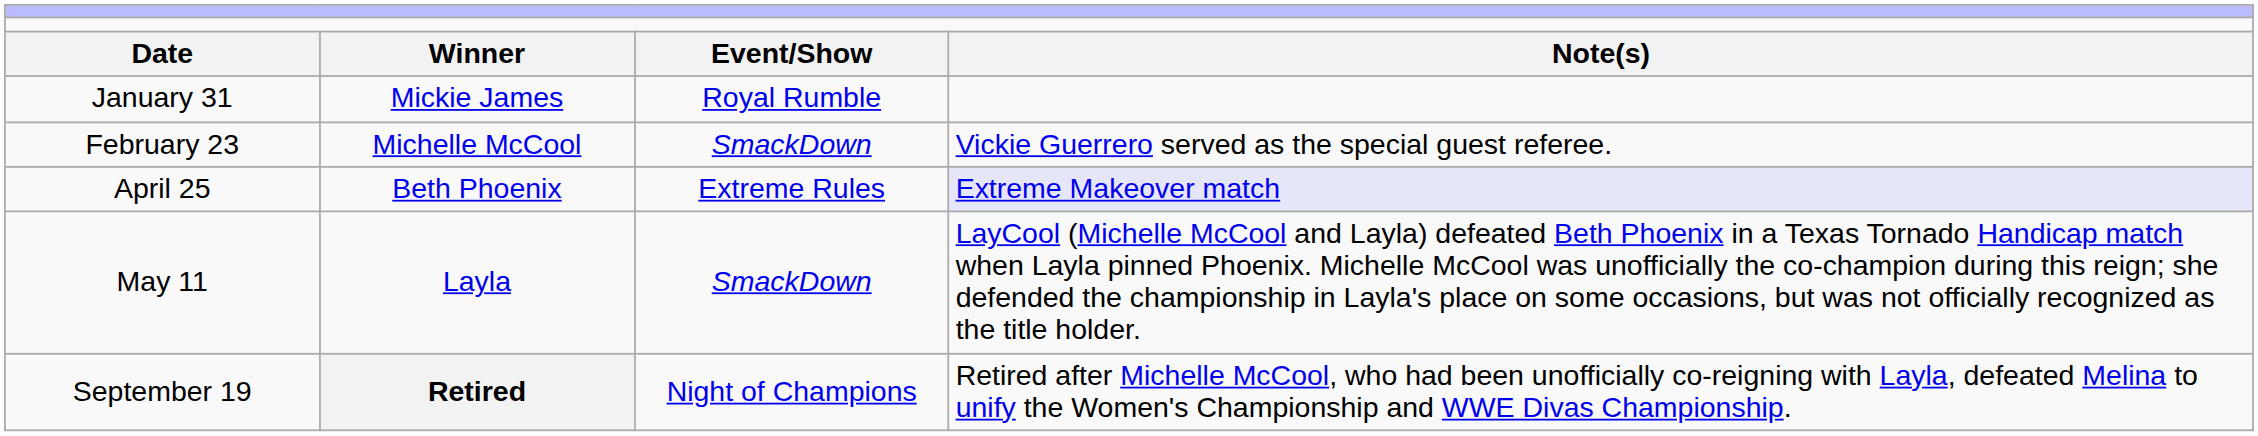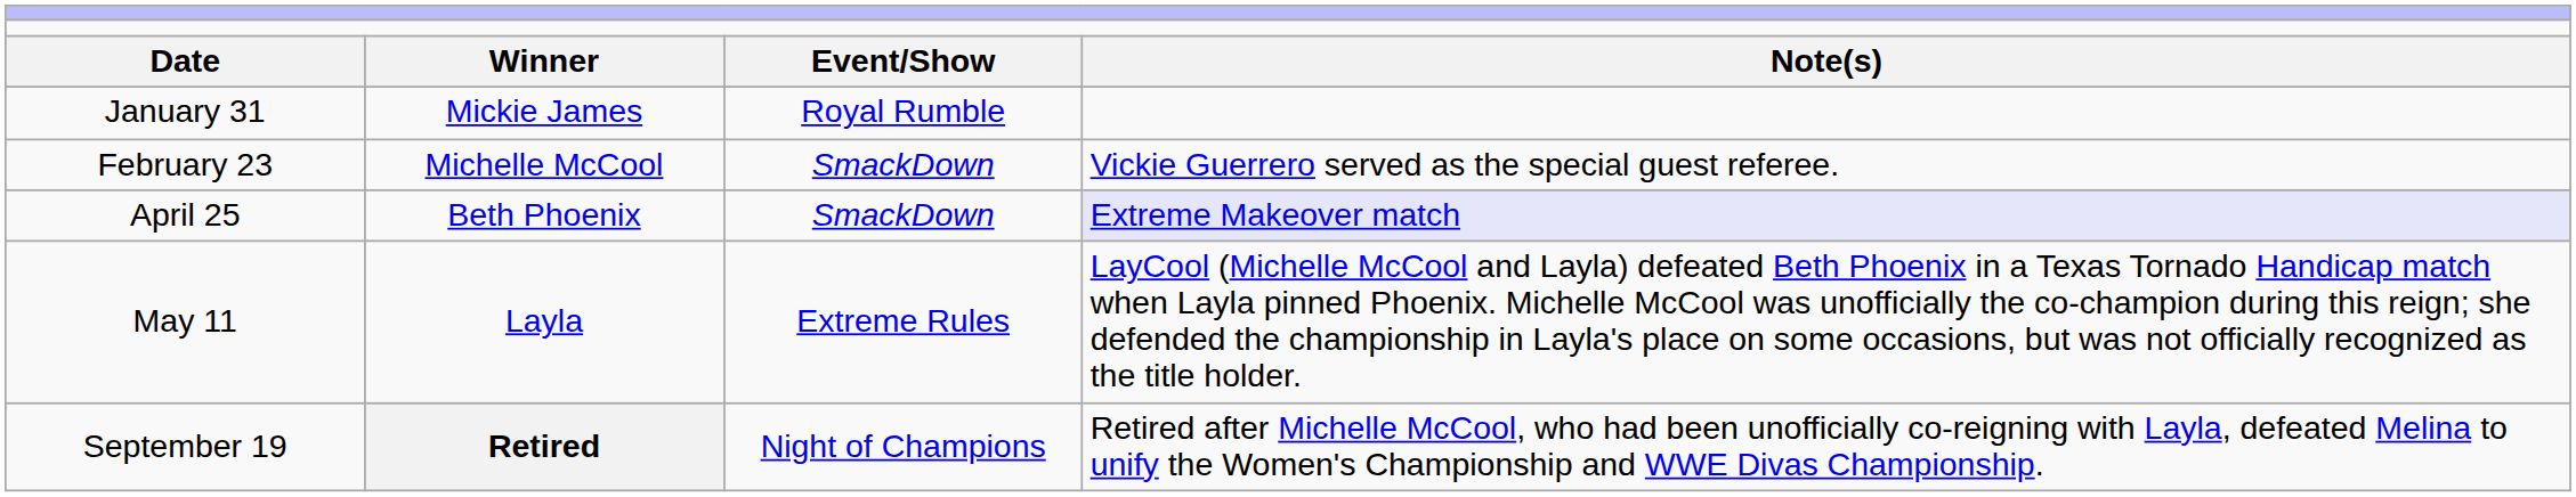 <table class="wikitable" style="text-align:center; width:100%;">
 <tr style="background:#BBF;">
 <td colspan="5"></td>
 </tr>
 <tr>
 <td colspan="5"><strong></strong></td>
 </tr>
 <tr>
 <th width=14%>Date</th>
 <th width=14%>Winner</th>
 <th width=14%>Event/Show</th>
 <th width=58%>Note(s)</th>
 </tr>
 <tr>
 <td>January 31</td>
 <td><a href='#'>Mickie James</a></td>
 <td><a href='#'>Royal Rumble</a></td>
 <td></td>
 </tr>
 <tr>
 <td>February 23<br></td>
 <td><a href='#'>Michelle McCool</a></td>
 <td><em><a href='#'>SmackDown</a></em></td>
 <td align=left><a href='#'>Vickie Guerrero</a> served as the special guest referee.</td>
 </tr>
 <tr>
 <td>April 25</td>
 <td><a href='#'>Beth Phoenix</a></td>
-<td><a href='#'>Extreme Rules</a></td>
+<td><em><a href='#'>SmackDown</a></em></td>
 <td align=left style="background: lavender;"><a href='#'>Extreme Makeover match</a></td>
 </tr>
 <tr>
 <td>May 11<br></td>
 <td><a href='#'>Layla</a></td>
-<td><em><a href='#'>SmackDown</a></em></td>
+<td><a href='#'>Extreme Rules</a></td>
 <td align=left><a href='#'>LayCool</a> (<a href='#'>Michelle McCool</a> and Layla) defeated <a href='#'>Beth Phoenix</a> in a Texas Tornado <a href='#'>Handicap match</a> when Layla pinned Phoenix. Michelle McCool was unofficially the co-champion during this reign; she defended the championship in Layla's place on some occasions, but was not officially recognized as the title holder.</td>
 </tr>
 <tr>
 <td>September 19</td>
 <th>Retired</th>
 <td><a href='#'>Night of Champions</a></td>
 <td align=left>Retired after <a href='#'>Michelle McCool</a>, who had been unofficially co-reigning with <a href='#'>Layla</a>, defeated <a href='#'>Melina</a> to <a href='#'>unify</a> the Women's Championship and <a href='#'>WWE Divas Championship</a>.</td>
 </tr>
 </table>
